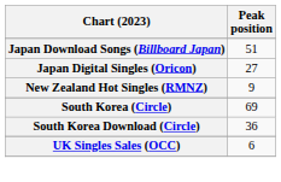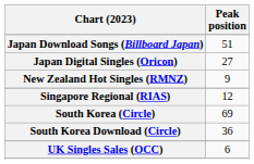 <table class="wikitable sortable plainrowheaders" style="text-align:center">
 <tr>
 <th scope="col">Chart (2023)</th>
 <th scope="col">Peak<br>position</th>
 </tr>
 <tr>
 </tr>
 <tr>
 </tr>
 <tr>
 <th scope="row">Japan Download Songs (<em><a href='#'>Billboard Japan</a></em>)</th>
 <td>51</td>
 </tr>
 <tr>
 <th scope="row">Japan Digital Singles (<a href='#'>Oricon</a>)</th>
 <td>27</td>
 </tr>
 <tr>
 <th scope="row">New Zealand Hot Singles (<a href='#'>RMNZ</a>)</th>
 <td>9</td>
 </tr>
 <tr>
 </tr>
 <tr>
+<th scope="row">Singapore Regional (<a href='#'>RIAS</a>)</th>
+<td>12</td>
+</tr>
+<tr>
 <th scope="row">South Korea  (<a href='#'>Circle</a>)</th>
 <td>69</td>
 </tr>
 <tr>
 <th scope="row">South Korea Download (<a href='#'>Circle</a>)</th>
 <td>36</td>
 </tr>
 <tr>
 </tr>
 <tr>
 <th scope="row"><a href='#'>UK Singles Sales</a> (<a href='#'>OCC</a>)</th>
 <td>6</td>
 </tr>
 <tr>
 </tr>
 <tr>
 </tr>
 </table>
